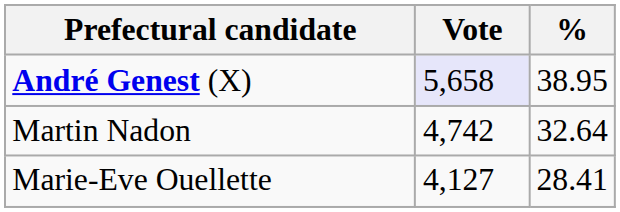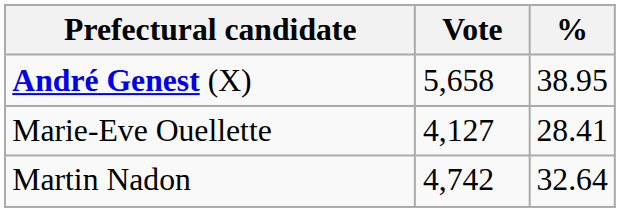 <table class="wikitable">
 <tr>
 <th bgcolor="#DDDDFF" width="200px">Prefectural candidate</th>
 <th bgcolor="#DDDDFF" width="50px">Vote</th>
 <th bgcolor="#DDDDFF" width="30px">%</th>
 </tr>
 <tr>
 <td><strong><a href='#'>André Genest</a></strong> (X)</td>
-<td style="background: lavender;">5,658</td>
+<td>5,658</td>
 <td>38.95</td>
+</tr>
+<tr>
+<td>Marie-Eve Ouellette</td>
+<td>4,127</td>
+<td>28.41</td>
 </tr>
 <tr>
 <td>Martin Nadon</td>
 <td>4,742</td>
 <td>32.64</td>
 </tr>
-<tr>
-<td>Marie-Eve Ouellette</td>
-<td>4,127</td>
-<td>28.41</td>
-</tr>
 </table>
